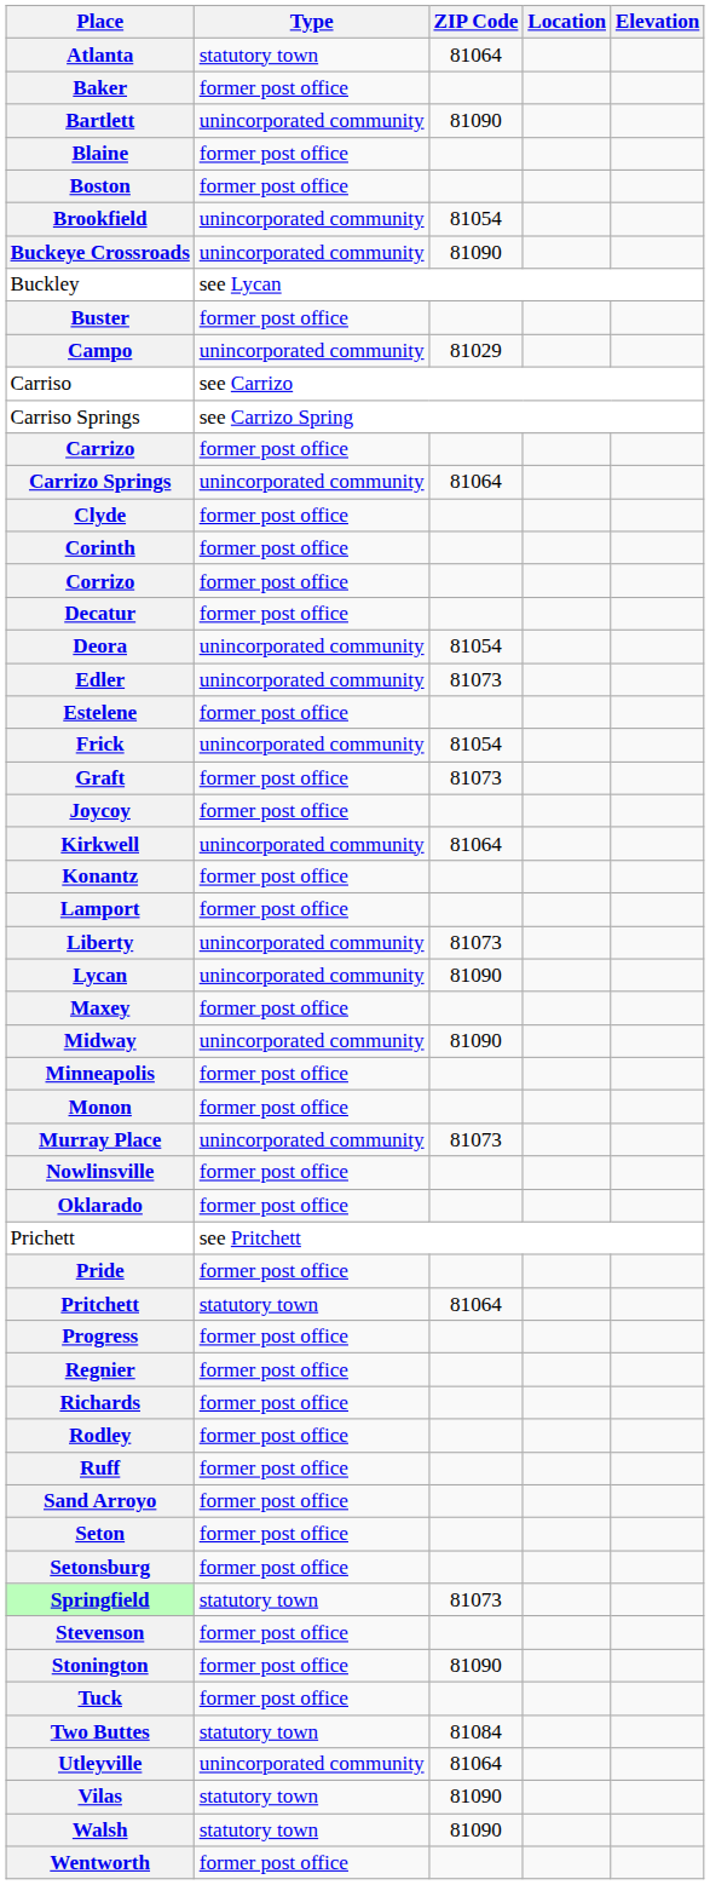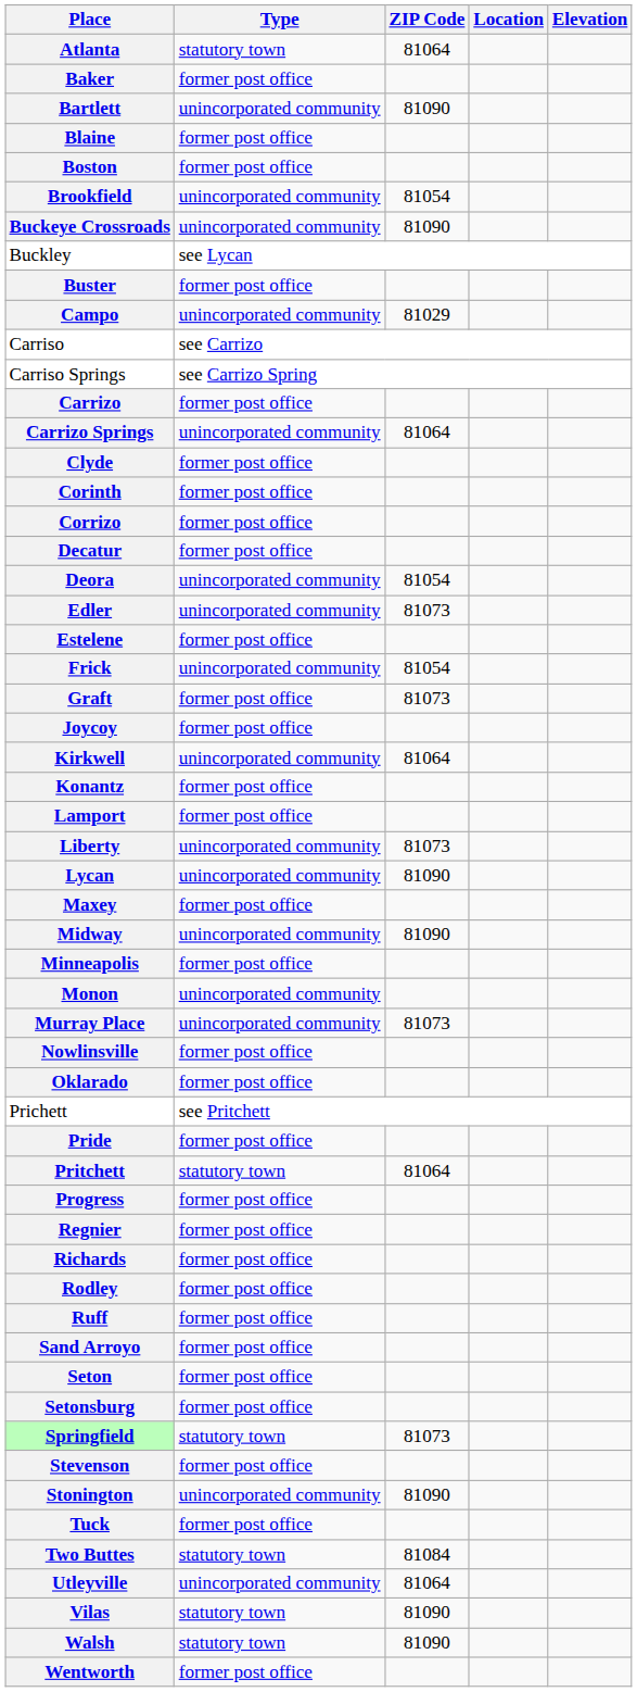 <table class="wikitable sortable  plainrowheaders" style="margin:auto;">
 <tr>
 <th scope=col><a href='#'>Place</a></th>
 <th scope=col><a href='#'>Type</a></th>
 <th scope=col><a href='#'>ZIP Code</a></th>
 <th scope=col><a href='#'>Location</a></th>
 <th scope=col><a href='#'>Elevation</a></th>
 </tr>
 <tr>
 <th scope=row><a href='#'>Atlanta</a></th>
 <td><a href='#'>statutory town</a></td>
 <td align=center>81064</td>
 <td></td>
 <td align=right></td>
 </tr>
 <tr>
 <th scope=row><a href='#'>Baker</a></th>
 <td><a href='#'>former post office</a></td>
 <td align=center></td>
 <td></td>
 <td></td>
 </tr>
 <tr>
 <th scope=row><a href='#'>Bartlett</a></th>
 <td><a href='#'>unincorporated community</a></td>
 <td align=center>81090</td>
 <td></td>
 <td align=right></td>
 </tr>
 <tr>
 <th scope=row><a href='#'>Blaine</a></th>
 <td><a href='#'>former post office</a></td>
 <td align=center></td>
 <td></td>
 <td></td>
 </tr>
 <tr>
 <th scope=row><a href='#'>Boston</a></th>
 <td><a href='#'>former post office</a></td>
 <td align=center></td>
 <td></td>
 <td></td>
 </tr>
 <tr>
 <th scope=row><a href='#'>Brookfield</a></th>
 <td><a href='#'>unincorporated community</a></td>
 <td align=center>81054</td>
 <td></td>
 <td align=right></td>
 </tr>
 <tr>
 <th scope=row><a href='#'>Buckeye Crossroads</a></th>
 <td><a href='#'>unincorporated community</a></td>
 <td align=center>81090</td>
 <td></td>
 <td align=right></td>
 </tr>
 <tr bgcolor=white>
 <td>Buckley</td>
 <td colspan=4>see <a href='#'>Lycan</a></td>
 </tr>
 <tr>
 <th scope=row><a href='#'>Buster</a></th>
 <td><a href='#'>former post office</a></td>
 <td align=center></td>
 <td></td>
 <td></td>
 </tr>
 <tr>
 <th scope=row><a href='#'>Campo</a></th>
 <td><a href='#'>unincorporated community</a></td>
 <td align=center>81029</td>
 <td></td>
 <td align=right></td>
 </tr>
 <tr bgcolor=white>
 <td>Carriso</td>
 <td colspan=4>see <a href='#'>Carrizo</a></td>
 </tr>
 <tr bgcolor=white>
 <td>Carriso Springs</td>
 <td colspan=4>see <a href='#'>Carrizo Spring</a></td>
 </tr>
 <tr>
 <th scope=row><a href='#'>Carrizo</a></th>
 <td><a href='#'>former post office</a></td>
 <td align=center></td>
 <td></td>
 <td></td>
 </tr>
 <tr>
 <th scope=row><a href='#'>Carrizo Springs</a></th>
 <td><a href='#'>unincorporated community</a></td>
 <td align=center>81064</td>
 <td></td>
 <td align=right></td>
 </tr>
 <tr>
 <th scope=row><a href='#'>Clyde</a></th>
 <td><a href='#'>former post office</a></td>
 <td align=center></td>
 <td></td>
 <td></td>
 </tr>
 <tr>
 <th scope=row><a href='#'>Corinth</a></th>
 <td><a href='#'>former post office</a></td>
 <td align=center></td>
 <td></td>
 <td></td>
 </tr>
 <tr>
 <th scope=row><a href='#'>Corrizo</a></th>
 <td><a href='#'>former post office</a></td>
 <td align=center></td>
 <td></td>
 <td></td>
 </tr>
 <tr>
 <th scope=row><a href='#'>Decatur</a></th>
 <td><a href='#'>former post office</a></td>
 <td align=center></td>
 <td></td>
 <td></td>
 </tr>
 <tr>
 <th scope=row><a href='#'>Deora</a></th>
 <td><a href='#'>unincorporated community</a></td>
 <td align=center>81054</td>
 <td></td>
 <td align=right></td>
 </tr>
 <tr>
 <th scope=row><a href='#'>Edler</a></th>
 <td><a href='#'>unincorporated community</a></td>
 <td align=center>81073</td>
 <td></td>
 <td align=right></td>
 </tr>
 <tr>
 <th scope=row><a href='#'>Estelene</a></th>
 <td><a href='#'>former post office</a></td>
 <td align=center></td>
 <td></td>
 <td></td>
 </tr>
 <tr>
 <th scope=row><a href='#'>Frick</a></th>
 <td><a href='#'>unincorporated community</a></td>
 <td align=center>81054</td>
 <td></td>
 <td align=right></td>
 </tr>
 <tr>
 <th scope=row><a href='#'>Graft</a></th>
 <td><a href='#'>former post office</a></td>
 <td align=center>81073</td>
 <td></td>
 <td align=right></td>
 </tr>
 <tr>
 <th scope=row><a href='#'>Joycoy</a></th>
 <td><a href='#'>former post office</a></td>
 <td align=center></td>
 <td></td>
 <td></td>
 </tr>
 <tr>
 <th scope=row><a href='#'>Kirkwell</a></th>
 <td><a href='#'>unincorporated community</a></td>
 <td align=center>81064</td>
 <td></td>
 <td align=right></td>
 </tr>
 <tr>
 <th scope=row><a href='#'>Konantz</a></th>
 <td><a href='#'>former post office</a></td>
 <td align=center></td>
 <td></td>
 <td></td>
 </tr>
 <tr>
 <th scope=row><a href='#'>Lamport</a></th>
 <td><a href='#'>former post office</a></td>
 <td align=center></td>
 <td></td>
 <td></td>
 </tr>
 <tr>
 <th scope=row><a href='#'>Liberty</a></th>
 <td><a href='#'>unincorporated community</a></td>
 <td align=center>81073</td>
 <td></td>
 <td align=right></td>
 </tr>
 <tr>
 <th scope=row><a href='#'>Lycan</a></th>
 <td><a href='#'>unincorporated community</a></td>
 <td align=center>81090</td>
 <td></td>
 <td align=right></td>
 </tr>
 <tr>
 <th scope=row><a href='#'>Maxey</a></th>
 <td><a href='#'>former post office</a></td>
 <td align=center></td>
 <td></td>
 <td></td>
 </tr>
 <tr>
 <th scope=row><a href='#'>Midway</a></th>
 <td><a href='#'>unincorporated community</a></td>
 <td align=center>81090</td>
 <td></td>
 <td align=right></td>
 </tr>
 <tr>
 <th scope=row><a href='#'>Minneapolis</a></th>
 <td><a href='#'>former post office</a></td>
 <td align=center></td>
 <td></td>
 <td></td>
 </tr>
 <tr>
 <th scope=row><a href='#'>Monon</a></th>
-<td><a href='#'>former post office</a></td>
+<td><a href='#'>unincorporated community</a></td>
 <td align=center></td>
 <td></td>
 <td></td>
 </tr>
 <tr>
 <th scope=row><a href='#'>Murray Place</a></th>
 <td><a href='#'>unincorporated community</a></td>
 <td align=center>81073</td>
 <td></td>
 <td align=right></td>
 </tr>
 <tr>
 <th scope=row><a href='#'>Nowlinsville</a></th>
 <td><a href='#'>former post office</a></td>
 <td align=center></td>
 <td></td>
 <td></td>
 </tr>
 <tr>
 <th scope=row><a href='#'>Oklarado</a></th>
 <td><a href='#'>former post office</a></td>
 <td align=center></td>
 <td></td>
 <td></td>
 </tr>
 <tr bgcolor=white>
 <td>Prichett</td>
 <td colspan=4>see <a href='#'>Pritchett</a></td>
 </tr>
 <tr>
 <th scope=row><a href='#'>Pride</a></th>
 <td><a href='#'>former post office</a></td>
 <td align=center></td>
 <td></td>
 <td></td>
 </tr>
 <tr>
 <th scope=row><a href='#'>Pritchett</a></th>
 <td><a href='#'>statutory town</a></td>
 <td align=center>81064</td>
 <td></td>
 <td align=right></td>
 </tr>
 <tr>
 <th scope=row><a href='#'>Progress</a></th>
 <td><a href='#'>former post office</a></td>
 <td align=center></td>
 <td></td>
 <td></td>
 </tr>
 <tr>
 <th scope=row><a href='#'>Regnier</a></th>
 <td><a href='#'>former post office</a></td>
 <td align=center></td>
 <td></td>
 <td></td>
 </tr>
 <tr>
 <th scope=row><a href='#'>Richards</a></th>
 <td><a href='#'>former post office</a></td>
 <td align=center></td>
 <td></td>
 <td></td>
 </tr>
 <tr>
 <th scope=row><a href='#'>Rodley</a></th>
 <td><a href='#'>former post office</a></td>
 <td align=center></td>
 <td></td>
 <td></td>
 </tr>
 <tr>
 <th scope=row><a href='#'>Ruff</a></th>
 <td><a href='#'>former post office</a></td>
 <td align=center></td>
 <td></td>
 <td></td>
 </tr>
 <tr>
 <th scope=row><a href='#'>Sand Arroyo</a></th>
 <td><a href='#'>former post office</a></td>
 <td align=center></td>
 <td></td>
 <td></td>
 </tr>
 <tr>
 <th scope=row><a href='#'>Seton</a></th>
 <td><a href='#'>former post office</a></td>
 <td align=center></td>
 <td></td>
 <td></td>
 </tr>
 <tr>
 <th scope=row><a href='#'>Setonsburg</a></th>
 <td><a href='#'>former post office</a></td>
 <td align=center></td>
 <td></td>
 <td></td>
 </tr>
 <tr>
 <th scope=row style="background:#BBFFBB;"><a href='#'>Springfield</a></th>
 <td><a href='#'>statutory town</a></td>
 <td align=center>81073</td>
 <td></td>
 <td align=right></td>
 </tr>
 <tr>
 <th scope=row><a href='#'>Stevenson</a></th>
 <td><a href='#'>former post office</a></td>
 <td align=center></td>
 <td></td>
 <td></td>
 </tr>
 <tr>
 <th scope=row><a href='#'>Stonington</a></th>
-<td><a href='#'>former post office</a></td>
+<td><a href='#'>unincorporated community</a></td>
 <td align=center>81090</td>
 <td></td>
 <td align=right></td>
 </tr>
 <tr>
 <th scope=row><a href='#'>Tuck</a></th>
 <td><a href='#'>former post office</a></td>
 <td align=center></td>
 <td></td>
 <td></td>
 </tr>
 <tr>
 <th scope=row><a href='#'>Two Buttes</a></th>
 <td><a href='#'>statutory town</a></td>
 <td align=center>81084</td>
 <td></td>
 <td align=right></td>
 </tr>
 <tr>
 <th scope=row><a href='#'>Utleyville</a></th>
 <td><a href='#'>unincorporated community</a></td>
 <td align=center>81064</td>
 <td></td>
 <td align=right></td>
 </tr>
 <tr>
 <th scope=row><a href='#'>Vilas</a></th>
 <td><a href='#'>statutory town</a></td>
 <td align=center>81090</td>
 <td></td>
 <td align=right></td>
 </tr>
 <tr>
 <th scope=row><a href='#'>Walsh</a></th>
 <td><a href='#'>statutory town</a></td>
 <td align=center>81090</td>
 <td></td>
 <td align=right></td>
 </tr>
 <tr>
 <th scope=row><a href='#'>Wentworth</a></th>
 <td><a href='#'>former post office</a></td>
 <td align=center></td>
 <td></td>
 <td></td>
 </tr>
 </table>
